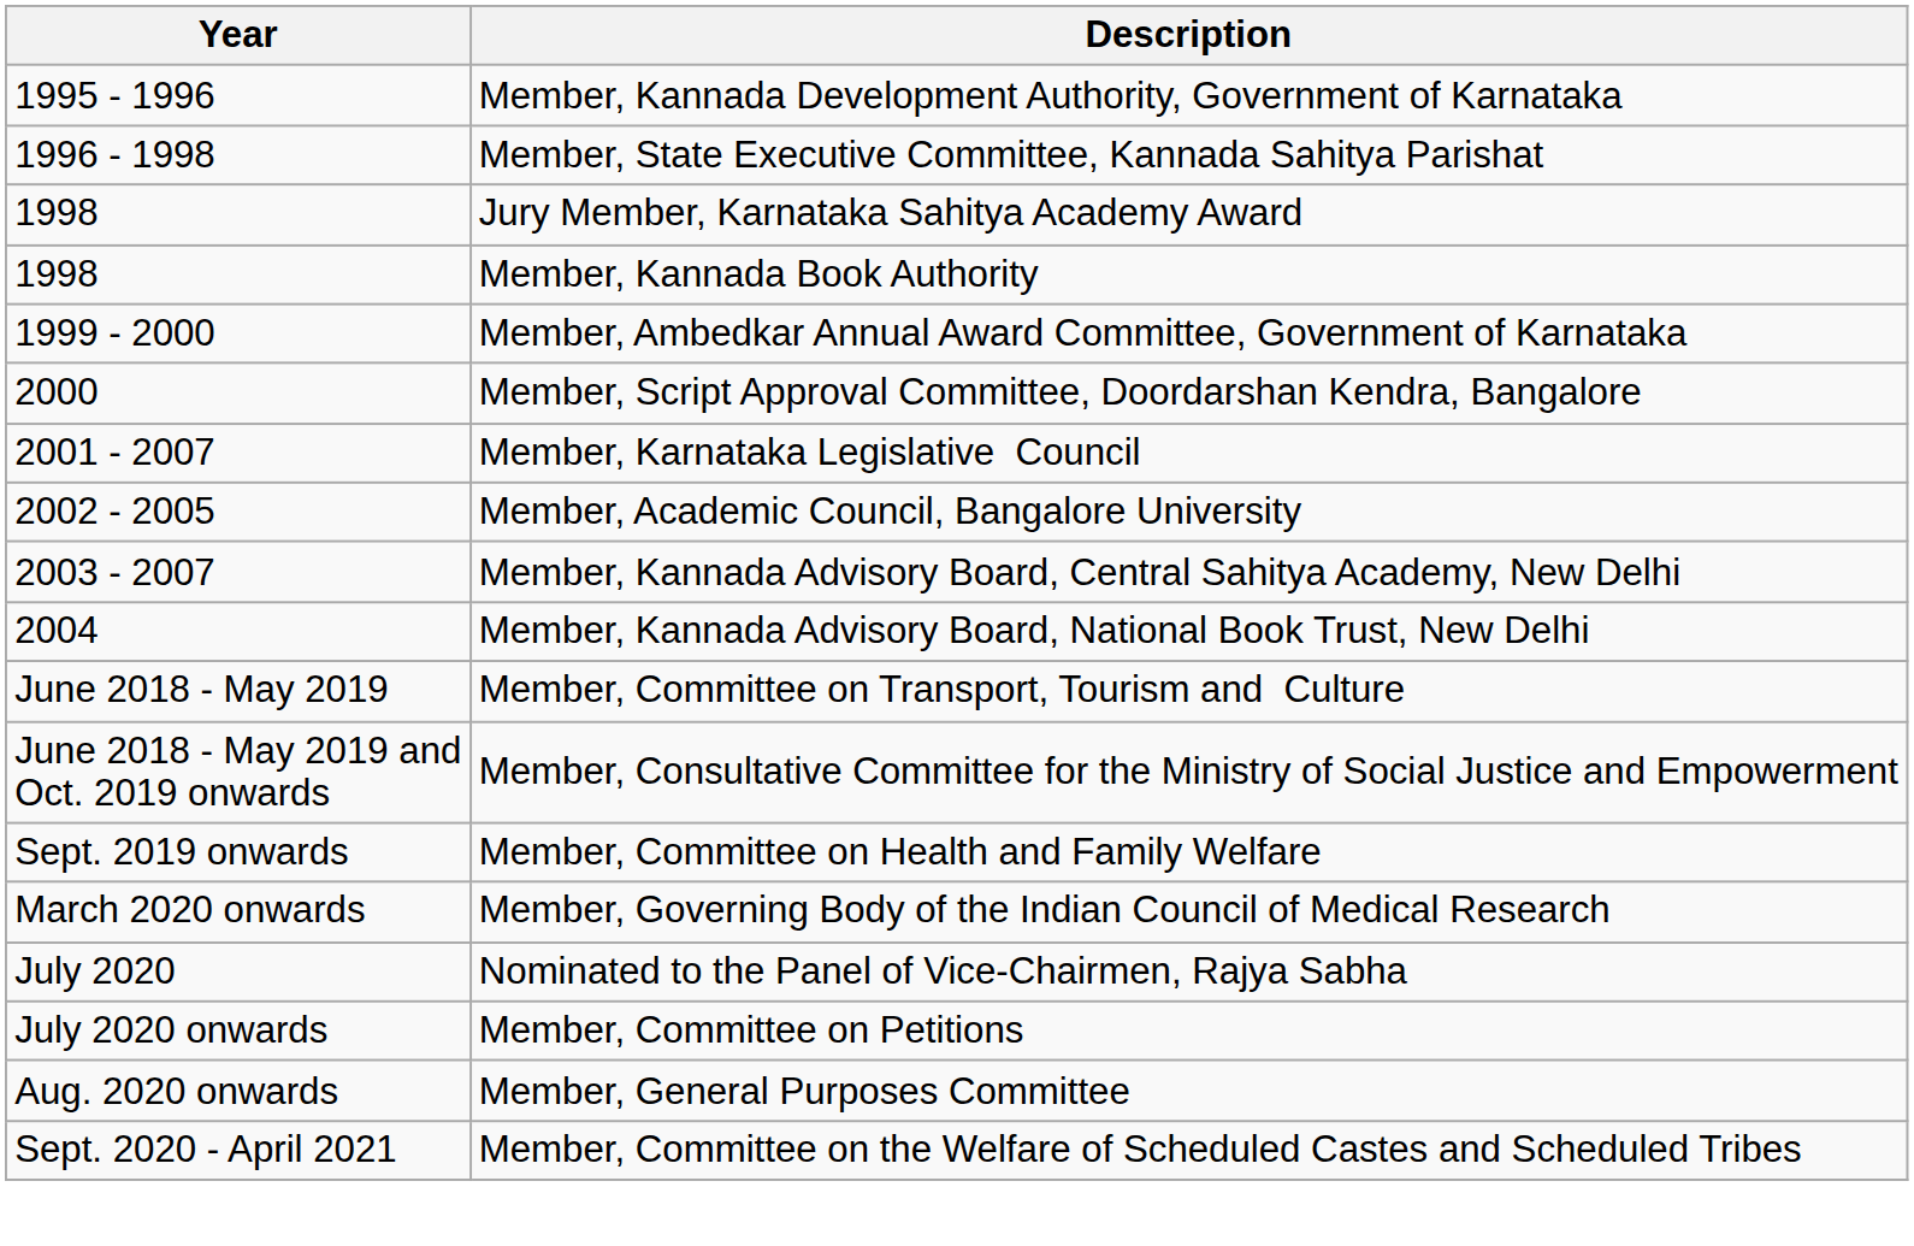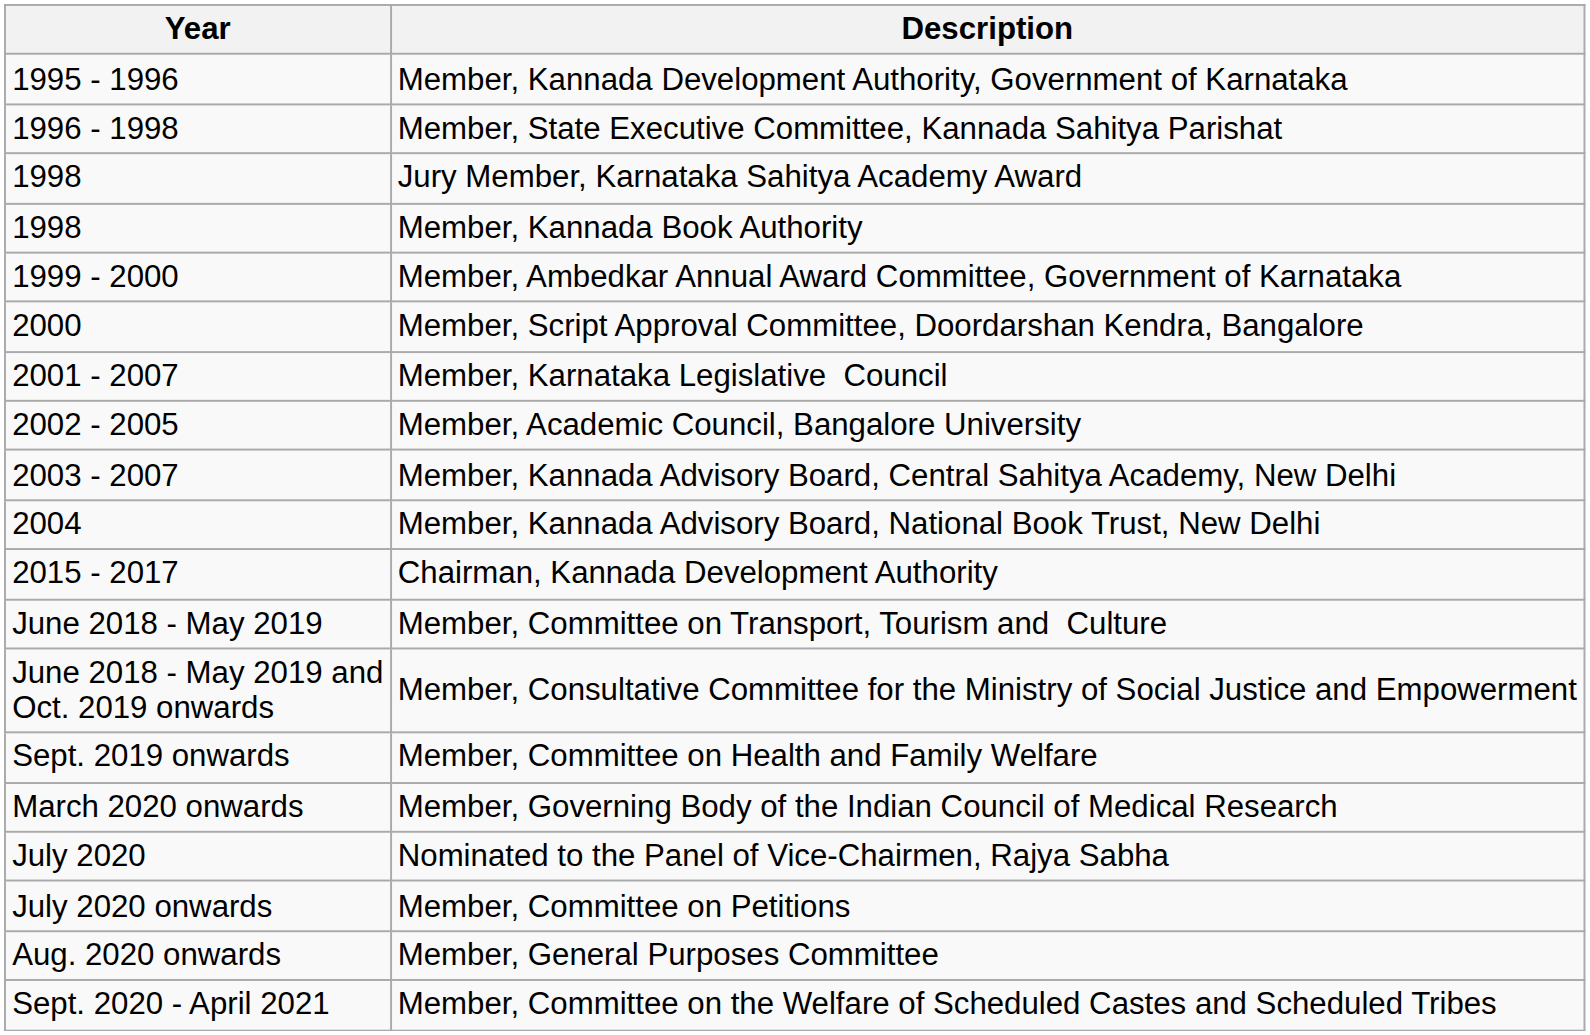 <table class="wikitable">
 <tr>
 <th>Year</th>
 <th>Description</th>
 </tr>
 <tr>
 <td>1995 - 1996</td>
 <td>Member, Kannada Development Authority, Government of Karnataka</td>
 </tr>
 <tr>
 <td>1996 - 1998</td>
 <td>Member, State Executive Committee, Kannada Sahitya Parishat</td>
 </tr>
 <tr>
 <td>1998</td>
 <td>Jury Member, Karnataka Sahitya Academy Award</td>
 </tr>
 <tr>
 <td>1998</td>
 <td>Member, Kannada Book Authority</td>
 </tr>
 <tr>
 <td>1999 - 2000</td>
 <td>Member, Ambedkar Annual Award Committee, Government of Karnataka</td>
 </tr>
 <tr>
 <td>2000</td>
 <td>Member, Script Approval Committee, Doordarshan Kendra, Bangalore</td>
 </tr>
 <tr>
 <td>2001 - 2007</td>
 <td>Member, Karnataka Legislative  Council</td>
 </tr>
 <tr>
 <td>2002 - 2005</td>
 <td>Member,  Academic Council, Bangalore University</td>
 </tr>
 <tr>
 <td>2003 - 2007</td>
 <td>Member, Kannada Advisory Board, Central Sahitya Academy, New Delhi</td>
 </tr>
 <tr>
 <td>2004</td>
 <td>Member, Kannada Advisory Board, National Book Trust, New Delhi</td>
 </tr>
 <tr>
+<td>2015 - 2017</td>
+<td>Chairman, Kannada Development Authority</td>
+</tr>
+<tr>
 <td>June 2018 - May 2019</td>
 <td>Member, Committee on Transport, Tourism and  Culture</td>
 </tr>
 <tr>
 <td>June 2018 - May 2019 and<br>Oct. 2019 onwards</td>
 <td>Member, Consultative Committee for the Ministry of Social Justice and Empowerment</td>
 </tr>
 <tr>
 <td>Sept. 2019 onwards</td>
 <td>Member, Committee on Health and Family Welfare</td>
 </tr>
 <tr>
 <td>March 2020 onwards</td>
 <td>Member, Governing Body of the Indian Council of Medical Research</td>
 </tr>
 <tr>
 <td>July 2020</td>
 <td>Nominated to the Panel of Vice-Chairmen, Rajya Sabha</td>
 </tr>
 <tr>
 <td>July 2020 onwards</td>
 <td>Member, Committee on Petitions</td>
 </tr>
 <tr>
 <td>Aug. 2020 onwards</td>
 <td>Member, General Purposes Committee</td>
 </tr>
 <tr>
 <td>Sept. 2020 - April 2021</td>
 <td>Member, Committee on the Welfare of Scheduled Castes and Scheduled Tribes</td>
 </tr>
 </table>
